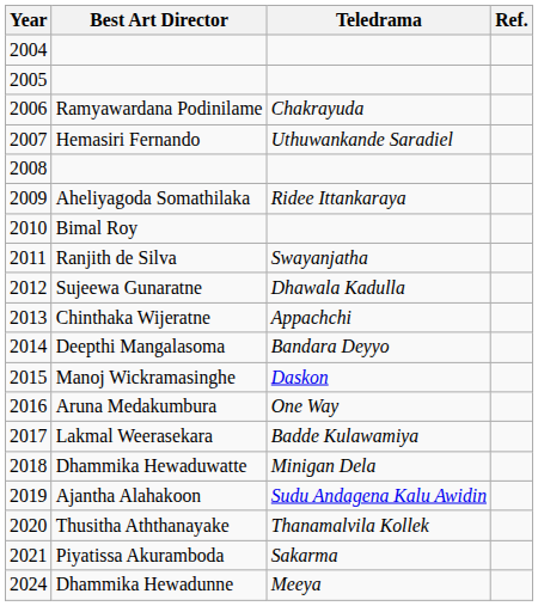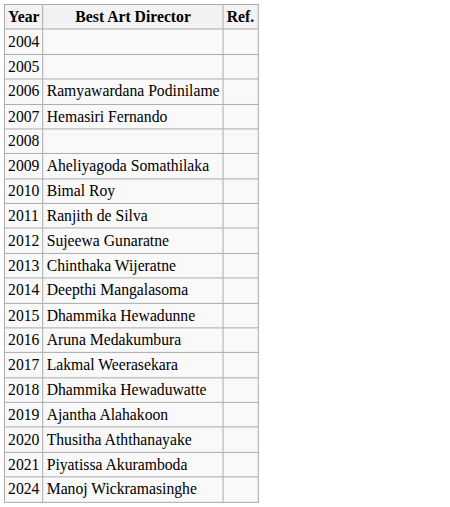 <table class="wikitable">
 <tr>
 <th>Year</th>
 <th>Best Art Director</th>
-<th>Teledrama</th>
 <th>Ref.</th>
 </tr>
 <tr>
 <td>2004</td>
-<td></td>
 <td></td>
 <td></td>
 </tr>
 <tr>
 <td>2005</td>
 <td></td>
 <td></td>
-<td></td>
 </tr>
 <tr>
 <td>2006</td>
 <td>Ramyawardana Podinilame</td>
-<td><em>Chakrayuda</em></td>
 <td></td>
 </tr>
 <tr>
 <td>2007</td>
 <td>Hemasiri Fernando</td>
-<td><em>Uthuwankande Saradiel</em></td>
 <td></td>
 </tr>
 <tr>
 <td>2008</td>
 <td></td>
 <td></td>
-<td></td>
 </tr>
 <tr>
 <td>2009</td>
 <td>Aheliyagoda Somathilaka</td>
-<td><em>Ridee Ittankaraya</em></td>
 <td></td>
 </tr>
 <tr>
 <td>2010</td>
 <td>Bimal Roy</td>
 <td></td>
-<td></td>
 </tr>
 <tr>
 <td>2011</td>
 <td>Ranjith de Silva</td>
-<td><em>Swayanjatha</em></td>
 <td></td>
 </tr>
 <tr>
 <td>2012</td>
 <td>Sujeewa Gunaratne</td>
-<td><em>Dhawala Kadulla</em></td>
 <td></td>
 </tr>
 <tr>
 <td>2013</td>
 <td>Chinthaka Wijeratne <br></td>
-<td><em>Appachchi</em></td>
 <td></td>
 </tr>
 <tr>
 <td>2014</td>
 <td>Deepthi Mangalasoma</td>
-<td><em>Bandara Deyyo</em></td>
 <td></td>
 </tr>
 <tr>
 <td>2015</td>
-<td>Manoj Wickramasinghe</td>
-<td><em><a href='#'>Daskon</a></em></td>
+<td>Dhammika Hewadunne</td>
 <td></td>
 </tr>
 <tr>
 <td>2016</td>
 <td>Aruna Medakumbura</td>
-<td><em>One Way</em></td>
 <td></td>
 </tr>
 <tr>
 <td>2017</td>
 <td>Lakmal Weerasekara</td>
-<td><em>Badde Kulawamiya</em></td>
 <td></td>
 </tr>
 <tr>
 <td>2018</td>
 <td>Dhammika Hewaduwatte</td>
-<td><em>Minigan Dela</em></td>
 <td></td>
 </tr>
 <tr>
 <td>2019</td>
 <td>Ajantha Alahakoon</td>
-<td><em><a href='#'>Sudu Andagena Kalu Awidin</a></em></td>
 <td></td>
 </tr>
 <tr>
 <td>2020</td>
 <td>Thusitha Aththanayake</td>
-<td><em>Thanamalvila Kollek</em></td>
 <td></td>
 </tr>
 <tr>
 <td>2021</td>
 <td>Piyatissa Akuramboda</td>
-<td><em>Sakarma</em></td>
 <td></td>
 </tr>
 <tr>
 <td>2024</td>
-<td>Dhammika Hewadunne</td>
-<td><em>Meeya</em></td>
+<td>Manoj Wickramasinghe</td>
 <td></td>
 </tr>
 </table>
